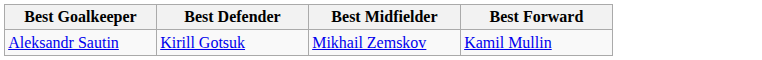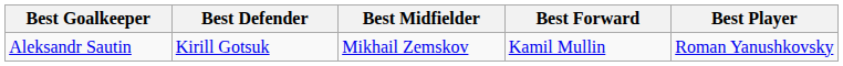 <table class="wikitable">
 <tr>
 <th style="width:20%;">Best Goalkeeper</th>
 <th style="width:20%;">Best Defender</th>
 <th style="width:20%;">Best Midfielder</th>
 <th style="width:20%;">Best Forward</th>
+<th style="width:20%;">Best Player</th>
 </tr>
 <tr style="vertical-align:top;">
 <td> <a href='#'>Aleksandr Sautin</a></td>
 <td> <a href='#'>Kirill Gotsuk</a></td>
 <td> <a href='#'>Mikhail Zemskov</a></td>
 <td> <a href='#'>Kamil Mullin</a></td>
+<td> <a href='#'>Roman Yanushkovsky</a></td>
 </tr>
 </table>
